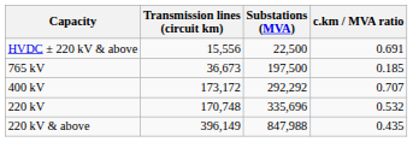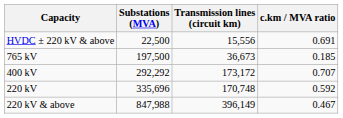 <table class="wikitable">
 <tr>
 <th>Capacity</th>
+<th>Substations <br>(<a href='#'>MVA</a>)</th>
 <th>Transmission lines <br>(circuit km)</th>
-<th>Substations <br>(<a href='#'>MVA</a>)</th>
 <th>c.km / MVA ratio</th>
 </tr>
 <tr>
 <td><a href='#'>HVDC</a> ± 220 kV & above</td>
+<td align="right">22,500</td>
 <td style="text-align:right;">15,556</td>
-<td align="right">22,500</td>
 <td style="text-align:right;">0.691</td>
 </tr>
 <tr>
 <td>765 kV</td>
+<td align="right">197,500</td>
 <td style="text-align:right;">36,673</td>
-<td align="right">197,500</td>
 <td style="text-align:right;">0.185</td>
 </tr>
 <tr>
 <td>400 kV</td>
+<td align="right">292,292</td>
 <td style="text-align:right;">173,172</td>
-<td align="right">292,292</td>
 <td style="text-align:right;">0.707</td>
 </tr>
 <tr>
 <td>220 kV</td>
+<td align="right">335,696</td>
 <td style="text-align:right;">170,748</td>
-<td align="right">335,696</td>
-<td style="text-align:right;">0.532</td>
+<td style="text-align:right;">0.592</td>
 </tr>
 <tr>
 <td>220 kV & above</td>
+<td align="right">847,988</td>
 <td style="text-align:right;">396,149</td>
-<td align="right">847,988</td>
-<td style="text-align:right;">0.435</td>
+<td style="text-align:right;">0.467</td>
 </tr>
 </table>
